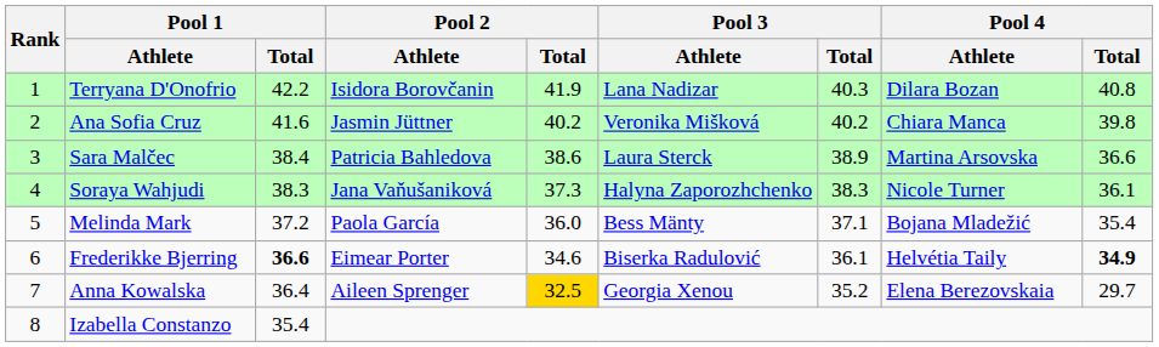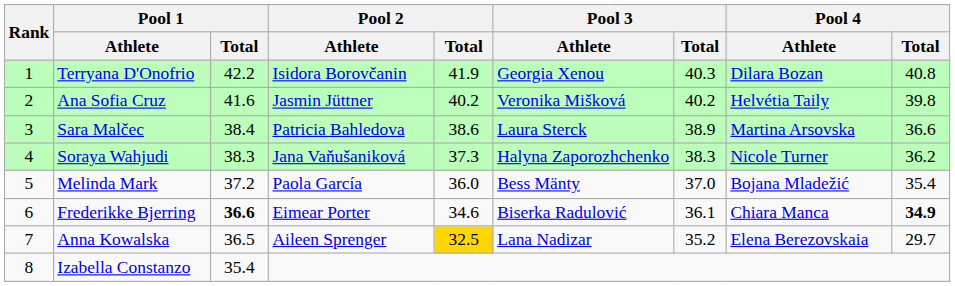 <table class="wikitable" style="text-align:center;">
 <tr>
 <th rowspan=2>Rank</th>
 <th colspan=2 width=250>Pool 1</th>
 <th colspan=2 width=250>Pool 2</th>
 <th colspan=2 width=250>Pool 3</th>
 <th colspan=2 width=250>Pool 4</th>
 </tr>
 <tr>
 <th>Athlete</th>
 <th>Total</th>
 <th>Athlete</th>
 <th>Total</th>
 <th>Athlete</th>
 <th>Total</th>
 <th>Athlete</th>
 <th>Total</th>
 </tr>
 <tr bgcolor=bbffbb>
 <td>1</td>
 <td align=left> <a href='#'>Terryana D'Onofrio</a></td>
 <td>42.2</td>
 <td align=left> <a href='#'>Isidora Borovčanin</a></td>
 <td>41.9</td>
-<td align=left> <a href='#'>Lana Nadizar</a></td>
+<td align=left> <a href='#'>Georgia Xenou</a></td>
 <td>40.3</td>
 <td align=left> <a href='#'>Dilara Bozan</a></td>
 <td>40.8</td>
 </tr>
 <tr bgcolor=bbffbb>
 <td>2</td>
 <td align=left> <a href='#'>Ana Sofia Cruz</a></td>
 <td>41.6</td>
 <td align=left> <a href='#'>Jasmin Jüttner</a></td>
 <td>40.2</td>
 <td align=left> <a href='#'>Veronika Mišková</a></td>
 <td>40.2</td>
-<td align=left> <a href='#'>Chiara Manca</a></td>
+<td align=left> <a href='#'>Helvétia Taily</a></td>
 <td>39.8</td>
 </tr>
 <tr bgcolor=bbffbb>
 <td>3</td>
 <td align=left> <a href='#'>Sara Malčec</a></td>
 <td>38.4</td>
 <td align=left> <a href='#'>Patricia Bahledova</a></td>
 <td>38.6</td>
 <td align=left> <a href='#'>Laura Sterck</a></td>
 <td>38.9</td>
 <td align=left> <a href='#'>Martina Arsovska</a></td>
 <td>36.6</td>
 </tr>
 <tr bgcolor=bbffbb>
 <td>4</td>
 <td align=left> <a href='#'>Soraya Wahjudi</a></td>
 <td>38.3</td>
 <td align=left> <a href='#'>Jana Vaňušaniková</a></td>
 <td>37.3</td>
 <td align=left> <a href='#'>Halyna Zaporozhchenko</a></td>
 <td>38.3</td>
 <td align=left> <a href='#'>Nicole Turner</a></td>
-<td>36.1</td>
+<td>36.2</td>
 </tr>
 <tr>
 <td>5</td>
 <td align=left> <a href='#'>Melinda Mark</a></td>
 <td>37.2</td>
 <td align=left> <a href='#'>Paola García</a></td>
 <td>36.0</td>
 <td align=left> <a href='#'>Bess Mänty</a></td>
-<td>37.1</td>
+<td>37.0</td>
 <td align=left> <a href='#'>Bojana Mladežić</a></td>
 <td>35.4</td>
 </tr>
 <tr>
 <td>6</td>
 <td align=left> <a href='#'>Frederikke Bjerring</a></td>
 <td><strong>36.6</strong></td>
 <td align=left> <a href='#'>Eimear Porter</a></td>
 <td>34.6</td>
 <td align=left> <a href='#'>Biserka Radulović</a></td>
 <td>36.1</td>
-<td align=left> <a href='#'>Helvétia Taily</a></td>
+<td align=left> <a href='#'>Chiara Manca</a></td>
 <td><strong>34.9</strong></td>
 </tr>
 <tr>
 <td>7</td>
 <td align=left> <a href='#'>Anna Kowalska</a></td>
-<td>36.4</td>
+<td>36.5</td>
 <td align=left> <a href='#'>Aileen Sprenger</a></td>
 <td style="background: gold;">32.5</td>
-<td align=left> <a href='#'>Georgia Xenou</a></td>
+<td align=left> <a href='#'>Lana Nadizar</a></td>
 <td>35.2</td>
 <td align=left> <a href='#'>Elena Berezovskaia</a></td>
 <td>29.7</td>
 </tr>
 <tr>
 <td>8</td>
 <td align=left> <a href='#'>Izabella Constanzo</a></td>
 <td>35.4</td>
 </tr>
 </table>
